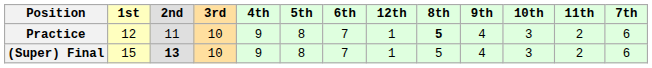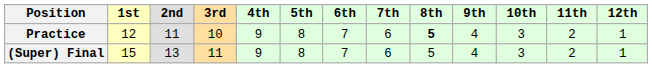 <table class="wikitable" style="font-size:85%; text-align:center">
 <tr>
 <th>Position</th>
 <td style="background:#ffffbf;"> <strong>1st</strong> </td>
 <td style="background:#dfdfdf;"> <strong>2nd</strong> </td>
 <td style="background:#ffdf9f;"> <strong>3rd</strong> </td>
 <td style="background:#dfffdf;"> <strong>4th</strong> </td>
 <td style="background:#dfffdf;"> <strong>5th</strong> </td>
 <td style="background:#dfffdf;"> <strong>6th</strong> </td>
-<td style="background:#dfffdf;"> <strong>12th</strong> </td>
+<td style="background:#dfffdf;"> <strong>7th</strong> </td>
 <td style="background:#dfffdf;"> <strong>8th</strong> </td>
 <td style="background:#dfffdf;"> <strong>9th</strong> </td>
 <td style="background:#dfffdf;"> <strong>10th</strong> </td>
 <td style="background:#dfffdf;"> <strong>11th</strong> </td>
-<td style="background:#dfffdf;"> <strong>7th</strong> </td>
+<td style="background:#dfffdf;"> <strong>12th</strong> </td>
 </tr>
 <tr>
 <th>Practice</th>
 <td style="background:#ffffbf;">12</td>
 <td style="background:#dfdfdf;">11</td>
 <td style="background:#ffdf9f;">10</td>
 <td style="background:#dfffdf;">9</td>
 <td style="background:#dfffdf;">8</td>
 <td style="background:#dfffdf;">7</td>
-<td style="background:#dfffdf;">1</td>
+<td style="background:#dfffdf;">6</td>
 <td style="background:#dfffdf;"><strong>5</strong></td>
 <td style="background:#dfffdf;">4</td>
 <td style="background:#dfffdf;">3</td>
 <td style="background:#dfffdf;">2</td>
-<td style="background:#dfffdf;">6</td>
+<td style="background:#dfffdf;">1</td>
 </tr>
 <tr>
 <th>(Super) Final</th>
 <td style="background:#ffffbf;">15</td>
-<td style="background:#dfdfdf;"><strong>13</strong></td>
-<td style="background:#ffdf9f;">10</td>
+<td style="background:#dfdfdf;">13</td>
+<td style="background:#ffdf9f;">11</td>
 <td style="background:#dfffdf;">9</td>
 <td style="background:#dfffdf;">8</td>
 <td style="background:#dfffdf;">7</td>
-<td style="background:#dfffdf;">1</td>
+<td style="background:#dfffdf;">6</td>
 <td style="background:#dfffdf;">5</td>
 <td style="background:#dfffdf;">4</td>
 <td style="background:#dfffdf;">3</td>
 <td style="background:#dfffdf;">2</td>
-<td style="background:#dfffdf;">6</td>
+<td style="background:#dfffdf;">1</td>
 </tr>
 </table>
